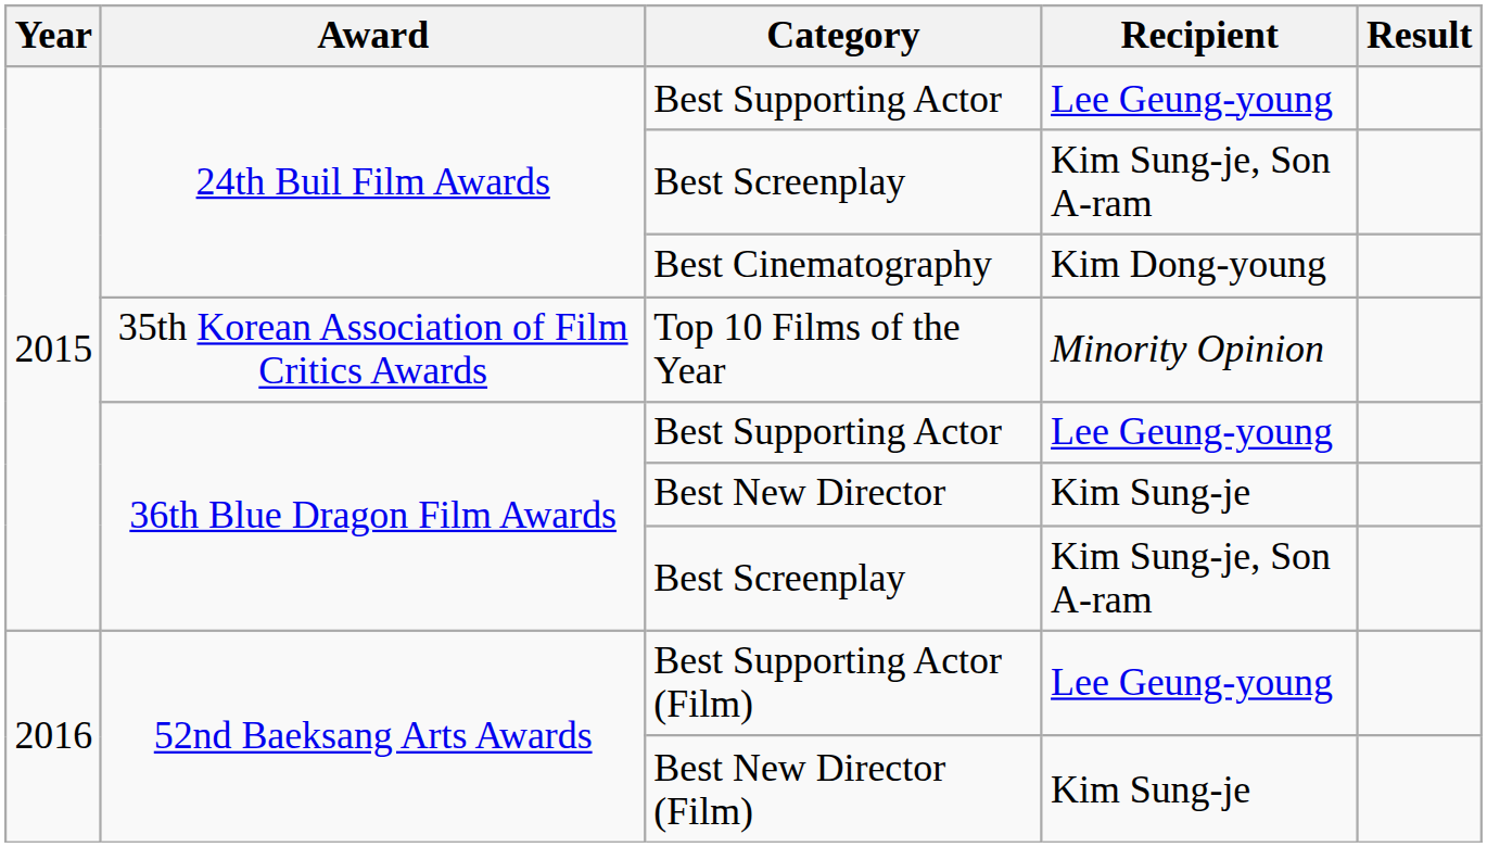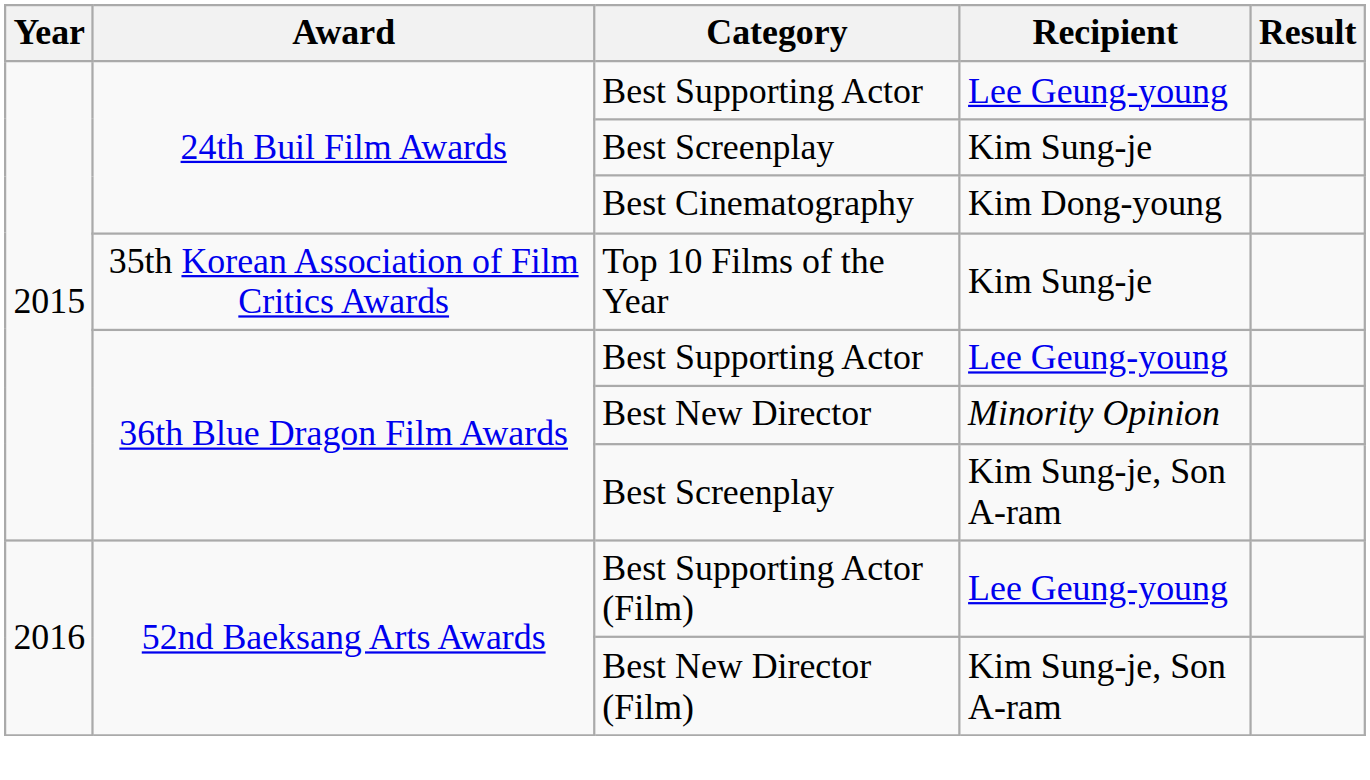 <table class="wikitable">
 <tr>
 <th>Year</th>
 <th>Award</th>
 <th>Category</th>
 <th>Recipient</th>
 <th>Result</th>
 </tr>
 <tr>
 <td rowspan=7>2015</td>
 <td rowspan=3 style="text-align:center;"><a href='#'>24th Buil Film Awards</a></td>
 <td>Best Supporting Actor</td>
 <td><a href='#'>Lee Geung-young</a></td>
 <td></td>
 </tr>
 <tr>
 <td>Best Screenplay</td>
-<td>Kim Sung-je, Son A-ram</td>
+<td>Kim Sung-je</td>
 <td></td>
 </tr>
 <tr>
 <td>Best Cinematography</td>
 <td>Kim Dong-young</td>
 <td></td>
 </tr>
 <tr>
 <td style="text-align:center;">35th <a href='#'>Korean Association of Film Critics Awards</a></td>
 <td>Top 10 Films of the Year</td>
-<td><em>Minority Opinion</em></td>
+<td>Kim Sung-je</td>
 <td></td>
 </tr>
 <tr>
 <td rowspan=3 style="text-align:center;"><a href='#'>36th Blue Dragon Film Awards</a></td>
 <td>Best Supporting Actor</td>
 <td><a href='#'>Lee Geung-young</a></td>
 <td></td>
 </tr>
 <tr>
 <td>Best New Director</td>
-<td>Kim Sung-je</td>
+<td><em>Minority Opinion</em></td>
 <td></td>
 </tr>
 <tr>
 <td>Best Screenplay</td>
 <td>Kim Sung-je, Son A-ram</td>
 <td></td>
 </tr>
 <tr>
 <td rowspan=2>2016</td>
 <td rowspan=2 style="text-align:center;"><a href='#'>52nd Baeksang Arts Awards</a></td>
 <td>Best Supporting Actor (Film)</td>
 <td><a href='#'>Lee Geung-young</a></td>
 <td></td>
 </tr>
 <tr>
 <td>Best New Director (Film)</td>
-<td>Kim Sung-je</td>
+<td>Kim Sung-je, Son A-ram</td>
 <td></td>
 </tr>
 </table>
